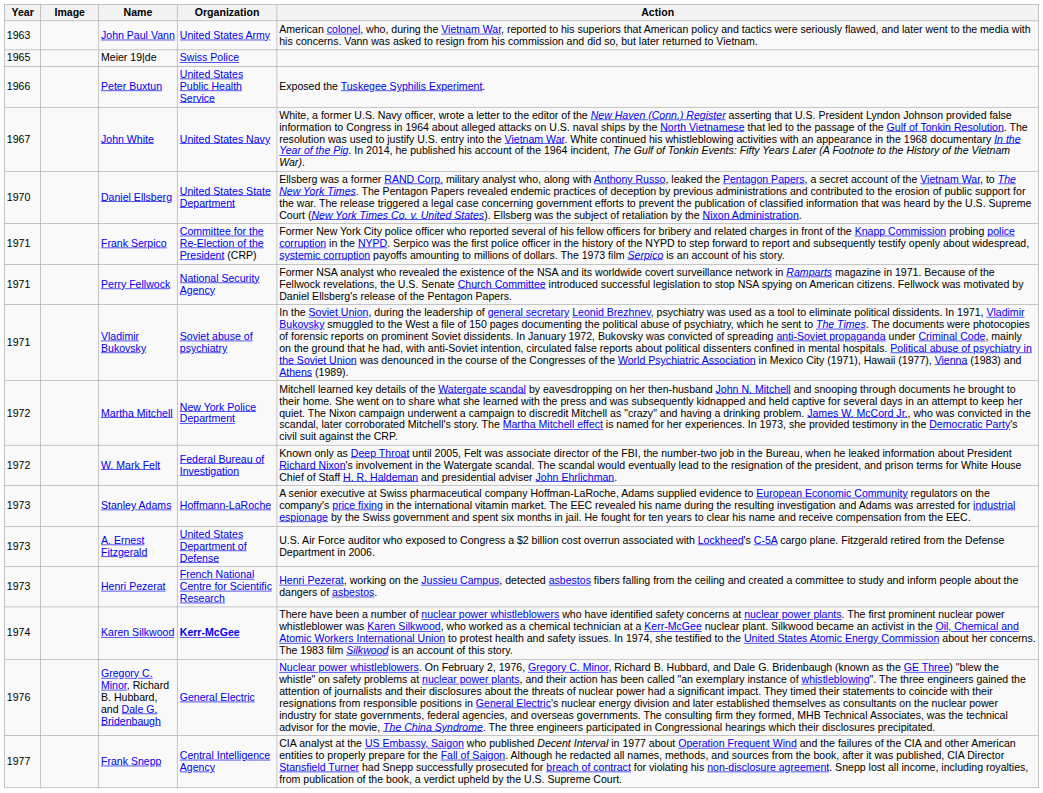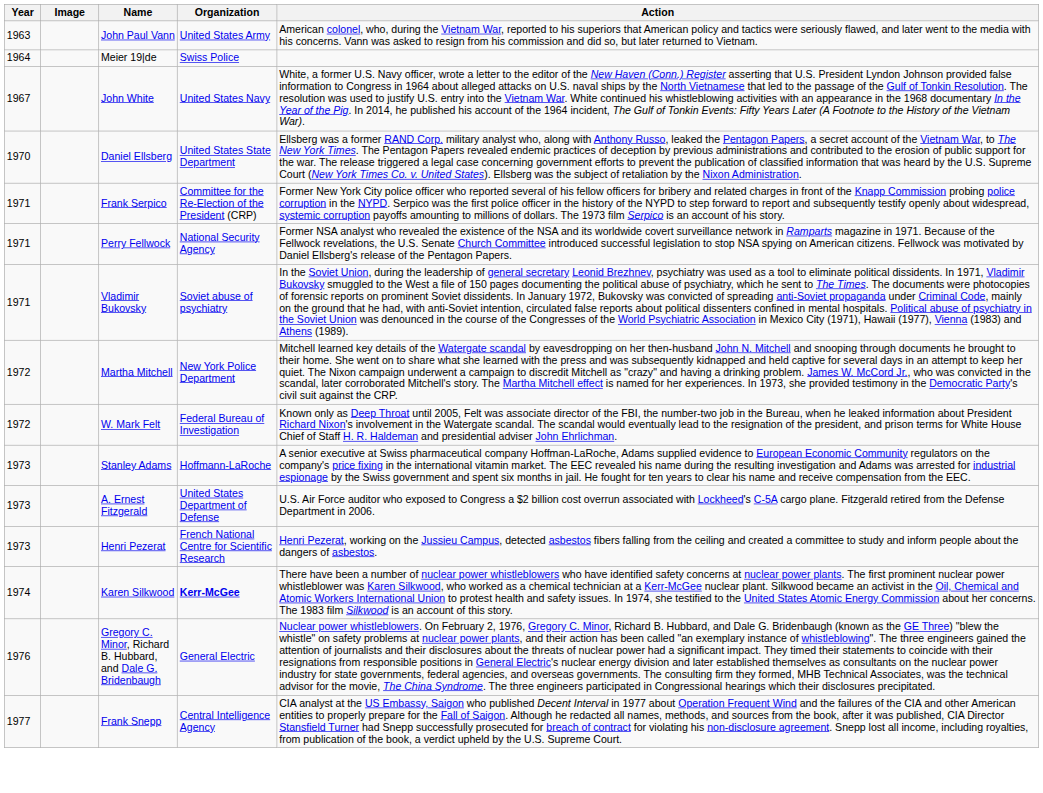 <table class="wikitable sortable">
 <tr>
 <th scope="col" style=width:3em>Year</th>
 <th scope="col" class="unsortable" style=width:5em>Image</th>
 <th scope="col" style=width:7em>Name</th>
 <th scope="col">Organization</th>
 <th scope="col">Action</th>
 </tr>
 <tr>
 <td>1963</td>
 <td></td>
 <td><a href='#'>John Paul Vann</a></td>
 <td><a href='#'>United States Army</a></td>
 <td>American <a href='#'>colonel</a>, who, during the <a href='#'>Vietnam War</a>, reported to his superiors that American policy and tactics were seriously flawed, and later went to the media with his concerns. Vann was asked to resign from his commission and did so, but later returned to Vietnam.</td>
 </tr>
 <tr>
-<td>1965</td>
+<td>1964</td>
 <td></td>
 <td ill>Meier 19|de</td>
 <td><a href='#'>Swiss Police</a></td>
 <td></td>
-</tr>
-<tr>
-<td>1966</td>
-<td></td>
-<td><a href='#'>Peter Buxtun</a></td>
-<td><a href='#'>United States Public Health Service</a></td>
-<td>Exposed the <a href='#'>Tuskegee Syphilis Experiment</a>.</td>
 </tr>
 <tr>
 <td>1967</td>
 <td></td>
 <td><a href='#'>John White</a></td>
 <td><a href='#'>United States Navy</a></td>
 <td>White, a former U.S. Navy officer, wrote a letter to the editor of the <em><a href='#'>New Haven (Conn.) Register</a></em> asserting that U.S. President Lyndon Johnson provided false information to Congress in 1964 about alleged attacks on U.S. naval ships by the <a href='#'>North Vietnamese</a> that led to the passage of the <a href='#'>Gulf of Tonkin Resolution</a>. The resolution was used to justify U.S. entry into the <a href='#'>Vietnam War</a>. White continued his whistleblowing activities with an appearance in the 1968 documentary <em><a href='#'>In the Year of the Pig</a></em>. In 2014, he published his account of the 1964 incident, <em>The Gulf of Tonkin Events:  Fifty Years Later (A Footnote to the History of the Vietnam War)</em>.</td>
 </tr>
 <tr>
 <td>1970</td>
 <td></td>
 <td><a href='#'>Daniel Ellsberg</a></td>
 <td><a href='#'>United States State Department</a></td>
 <td>Ellsberg was a former <a href='#'>RAND Corp.</a> military analyst who, along with <a href='#'>Anthony Russo</a>, leaked the <a href='#'>Pentagon Papers</a>, a secret account of the <a href='#'>Vietnam War</a>, to <em><a href='#'>The New York Times</a></em>. The Pentagon Papers revealed endemic practices of deception by previous administrations and contributed to the erosion of public support for the war. The release triggered a legal case concerning government efforts to prevent the publication of classified information that was heard by the U.S. Supreme Court (<em><a href='#'>New York Times Co. v. United States</a></em>). Ellsberg was the subject of retaliation by the <a href='#'>Nixon Administration</a>.</td>
 </tr>
 <tr>
 <td>1971</td>
 <td></td>
 <td><a href='#'>Frank Serpico</a></td>
 <td><a href='#'>Committee for the Re-Election of the President</a> (CRP)</td>
 <td>Former New York City police officer who reported several of his fellow officers for bribery and related charges in front of the <a href='#'>Knapp Commission</a> probing <a href='#'>police corruption</a> in the <a href='#'>NYPD</a>. Serpico was the first police officer in the history of the NYPD to step forward to report and subsequently testify openly about widespread, <a href='#'>systemic corruption</a> payoffs amounting to millions of dollars. The 1973 film <em><a href='#'>Serpico</a></em> is an account of his story.</td>
 </tr>
 <tr>
 <td>1971</td>
 <td></td>
 <td><a href='#'>Perry Fellwock</a></td>
 <td><a href='#'>National Security Agency</a></td>
 <td>Former NSA analyst who revealed the existence of the NSA and its worldwide covert surveillance network in <em><a href='#'>Ramparts</a></em> magazine in 1971. Because of the Fellwock revelations, the U.S. Senate <a href='#'>Church Committee</a> introduced successful legislation to stop NSA spying on American citizens. Fellwock was motivated by Daniel Ellsberg's release of the Pentagon Papers.</td>
 </tr>
 <tr>
 <td>1971</td>
 <td></td>
 <td><a href='#'>Vladimir Bukovsky</a></td>
 <td><a href='#'>Soviet abuse of psychiatry</a></td>
 <td>In the <a href='#'>Soviet Union</a>, during the leadership of <a href='#'>general secretary</a> <a href='#'>Leonid Brezhnev</a>, psychiatry was used as a tool to eliminate political dissidents. In 1971, <a href='#'>Vladimir Bukovsky</a> smuggled to the West a file of 150 pages documenting the political abuse of psychiatry, which he sent to <em><a href='#'>The Times</a></em>. The documents were photocopies of forensic reports on prominent Soviet dissidents. In January 1972, Bukovsky was convicted of spreading <a href='#'>anti-Soviet propaganda</a> under <a href='#'>Criminal Code</a>, mainly on the ground that he had, with anti-Soviet intention, circulated false reports about political dissenters confined in mental hospitals. <a href='#'>Political abuse of psychiatry in the Soviet Union</a> was denounced in the course of the Congresses of the <a href='#'>World Psychiatric Association</a> in Mexico City (1971), Hawaii (1977), <a href='#'>Vienna</a> (1983) and <a href='#'>Athens</a> (1989).</td>
 </tr>
 <tr>
 <td>1972</td>
 <td></td>
 <td><a href='#'>Martha Mitchell</a></td>
 <td><a href='#'>New York Police Department</a></td>
 <td>Mitchell learned key details of the <a href='#'>Watergate scandal</a> by eavesdropping on her then-husband <a href='#'>John N. Mitchell</a> and snooping through documents he brought to their home. She went on to share what she learned with the press and was subsequently kidnapped and held captive for several days in an attempt to keep her quiet. The Nixon campaign underwent a campaign to discredit Mitchell as "crazy" and having a drinking problem. <a href='#'>James W. McCord Jr.</a>, who was convicted in the scandal, later corroborated Mitchell's story. The <a href='#'>Martha Mitchell effect</a> is named for her experiences. In 1973, she provided testimony in the <a href='#'>Democratic Party</a>'s civil suit against the CRP.</td>
 </tr>
 <tr>
 <td>1972</td>
 <td></td>
 <td><a href='#'>W. Mark Felt</a></td>
 <td><a href='#'>Federal Bureau of Investigation</a></td>
 <td>Known only as <a href='#'>Deep Throat</a> until 2005, Felt was associate director of the FBI, the number-two job in the Bureau, when he leaked information about President <a href='#'>Richard Nixon</a>'s involvement in the Watergate scandal. The scandal would eventually lead to the resignation of the president, and prison terms for White House Chief of Staff <a href='#'>H. R. Haldeman</a> and presidential adviser <a href='#'>John Ehrlichman</a>.</td>
 </tr>
 <tr>
 <td>1973</td>
 <td></td>
 <td><a href='#'>Stanley Adams</a></td>
 <td><a href='#'>Hoffmann-LaRoche</a></td>
 <td>A senior executive at Swiss pharmaceutical company Hoffman-LaRoche, Adams supplied evidence to <a href='#'>European Economic Community</a> regulators on the company's <a href='#'>price fixing</a> in the international vitamin market. The EEC revealed his name during the resulting investigation and Adams was arrested for <a href='#'>industrial espionage</a> by the Swiss government and spent six months in jail. He fought for ten years to clear his name and receive compensation from the EEC.</td>
 </tr>
 <tr>
 <td>1973</td>
 <td></td>
 <td><a href='#'>A. Ernest Fitzgerald</a></td>
 <td><a href='#'>United States Department of Defense</a></td>
 <td>U.S. Air Force auditor who exposed to Congress a $2 billion cost overrun associated with <a href='#'>Lockheed</a>'s <a href='#'>C-5A</a> cargo plane. Fitzgerald retired from the Defense Department in 2006.</td>
 </tr>
 <tr>
 <td>1973</td>
 <td></td>
 <td><a href='#'>Henri Pezerat</a></td>
 <td><a href='#'>French National Centre for Scientific Research</a></td>
 <td><a href='#'>Henri Pezerat</a>, working on the <a href='#'>Jussieu Campus</a>, detected <a href='#'>asbestos</a> fibers falling from the ceiling and created a committee to study and inform people about the dangers of <a href='#'>asbestos</a>.</td>
 </tr>
 <tr>
 <td>1974</td>
 <td></td>
 <td><a href='#'>Karen Silkwood</a></td>
 <td><strong><a href='#'>Kerr-McGee</a></strong></td>
 <td>There have been a number of <a href='#'>nuclear power whistleblowers</a> who have identified safety concerns at <a href='#'>nuclear power plants</a>. The first prominent nuclear power whistleblower was <a href='#'>Karen Silkwood</a>, who worked as a chemical technician at a <a href='#'>Kerr-McGee</a> nuclear plant. Silkwood became an activist in the <a href='#'>Oil, Chemical and Atomic Workers International Union</a> to protest health and safety issues. In 1974, she testified to the <a href='#'>United States Atomic Energy Commission</a> about her concerns. The 1983 film <em><a href='#'>Silkwood</a></em> is an account of this story.</td>
 </tr>
 <tr>
 <td>1976</td>
 <td></td>
 <td><a href='#'>Gregory C. Minor</a>, Richard B. Hubbard, and <a href='#'>Dale G. Bridenbaugh</a></td>
 <td><a href='#'>General Electric</a></td>
 <td><a href='#'>Nuclear power whistleblowers</a>. On February 2, 1976, <a href='#'>Gregory C. Minor</a>, Richard B. Hubbard, and Dale G. Bridenbaugh (known as the <a href='#'>GE Three</a>) "blew the whistle" on safety problems at <a href='#'>nuclear power plants</a>, and their action has been called "an exemplary instance of <a href='#'>whistleblowing</a>". The three engineers gained the attention of journalists and their disclosures about the threats of nuclear power had a significant impact. They timed their statements to coincide with their resignations from responsible positions in <a href='#'>General Electric</a>'s nuclear energy division and later established themselves as consultants on the nuclear power industry for state governments, federal agencies, and overseas governments. The consulting firm they formed, MHB Technical Associates, was the technical advisor for the movie, <em><a href='#'>The China Syndrome</a></em>. The three engineers participated in Congressional hearings which their disclosures precipitated.</td>
 </tr>
 <tr>
 <td>1977</td>
 <td></td>
 <td><a href='#'>Frank Snepp</a></td>
 <td><a href='#'>Central Intelligence Agency</a></td>
 <td>CIA analyst at the <a href='#'>US Embassy, Saigon</a> who published <em>Decent Interval</em> in 1977 about <a href='#'>Operation Frequent Wind</a> and the failures of the CIA and other American entities to properly prepare for the <a href='#'>Fall of Saigon</a>. Although he redacted all names, methods, and sources from the book, after it was published, CIA Director <a href='#'>Stansfield Turner</a> had Snepp successfully prosecuted for <a href='#'>breach of contract</a> for violating his <a href='#'>non-disclosure agreement</a>. Snepp lost all income, including royalties, from publication of the book, a verdict upheld by the U.S. Supreme Court.</td>
 </tr>
 </table>
